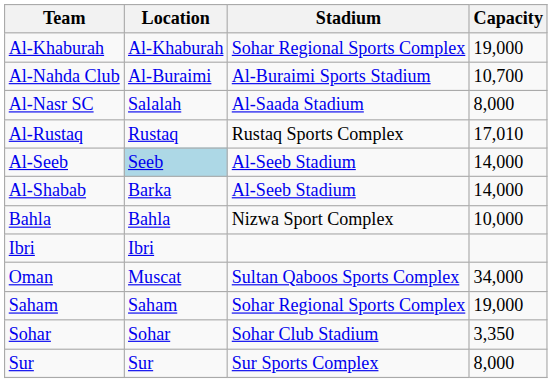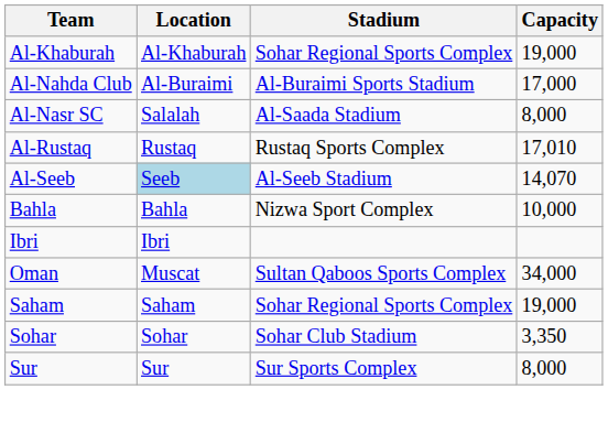 <table class="wikitable sortable">
 <tr>
 <th>Team</th>
 <th>Location</th>
 <th>Stadium</th>
 <th>Capacity</th>
 </tr>
 <tr>
 <td><a href='#'>Al-Khaburah</a></td>
 <td><a href='#'>Al-Khaburah</a></td>
 <td><a href='#'>Sohar Regional Sports Complex</a></td>
 <td>19,000</td>
 </tr>
 <tr>
 <td><a href='#'>Al-Nahda Club</a></td>
 <td><a href='#'>Al-Buraimi</a></td>
 <td><a href='#'>Al-Buraimi Sports Stadium</a></td>
-<td>10,700</td>
+<td>17,000</td>
 </tr>
 <tr>
 <td><a href='#'>Al-Nasr SC</a></td>
 <td><a href='#'>Salalah</a></td>
 <td><a href='#'>Al-Saada Stadium</a></td>
 <td>8,000</td>
 </tr>
 <tr>
 <td><a href='#'>Al-Rustaq</a></td>
 <td><a href='#'>Rustaq</a></td>
 <td>Rustaq Sports Complex</td>
 <td>17,010</td>
 </tr>
 <tr>
 <td><a href='#'>Al-Seeb</a></td>
 <td style="background: lightblue;"><a href='#'>Seeb</a></td>
 <td><a href='#'>Al-Seeb Stadium</a></td>
-<td>14,000</td>
-</tr>
-<tr>
-<td><a href='#'>Al-Shabab</a></td>
-<td><a href='#'>Barka</a></td>
-<td><a href='#'>Al-Seeb Stadium</a></td>
-<td>14,000</td>
+<td>14,070</td>
 </tr>
 <tr>
 <td><a href='#'>Bahla</a></td>
 <td><a href='#'>Bahla</a></td>
 <td>Nizwa Sport Complex</td>
 <td>10,000</td>
 </tr>
 <tr>
 <td><a href='#'>Ibri</a></td>
 <td><a href='#'>Ibri</a></td>
 <td></td>
 <td></td>
 </tr>
 <tr>
 <td><a href='#'>Oman</a></td>
 <td><a href='#'>Muscat</a></td>
 <td><a href='#'>Sultan Qaboos Sports Complex</a></td>
 <td>34,000</td>
 </tr>
 <tr>
 <td><a href='#'>Saham</a></td>
 <td><a href='#'>Saham</a></td>
 <td><a href='#'>Sohar Regional Sports Complex</a></td>
 <td>19,000</td>
 </tr>
 <tr>
 <td><a href='#'>Sohar</a></td>
 <td><a href='#'>Sohar</a></td>
 <td><a href='#'>Sohar Club Stadium</a></td>
 <td>3,350</td>
 </tr>
 <tr>
 <td><a href='#'>Sur</a></td>
 <td><a href='#'>Sur</a></td>
 <td><a href='#'>Sur Sports Complex</a></td>
 <td>8,000</td>
 </tr>
 </table>
